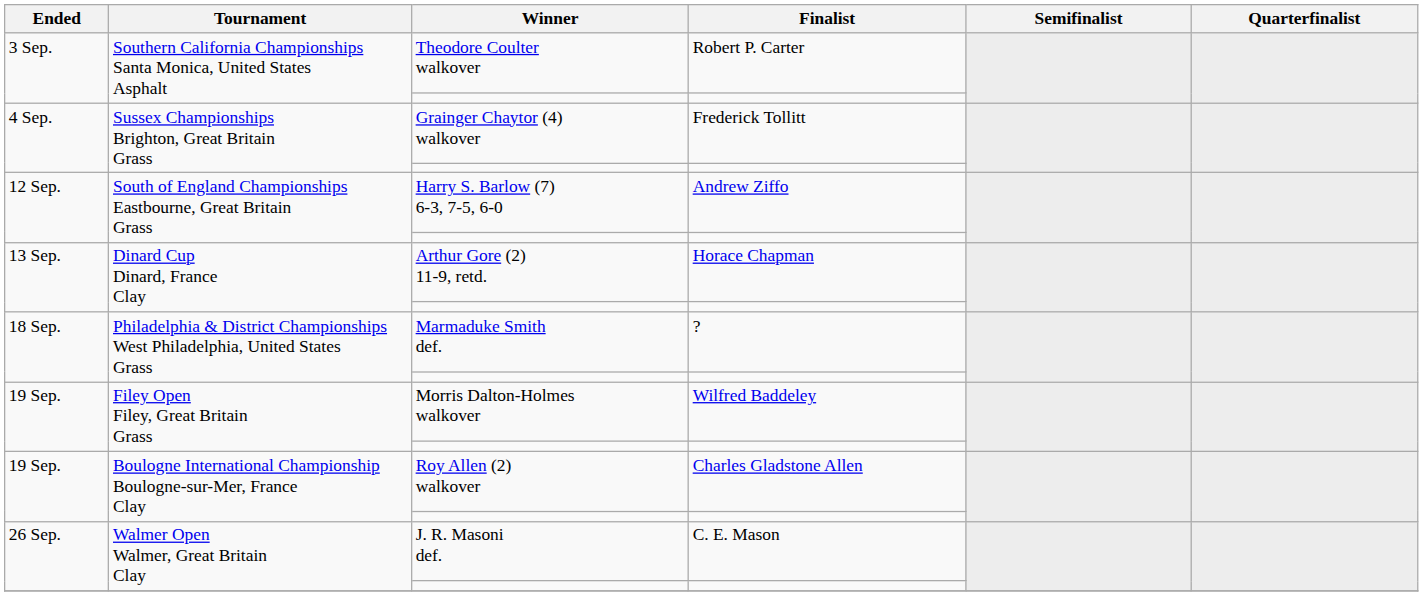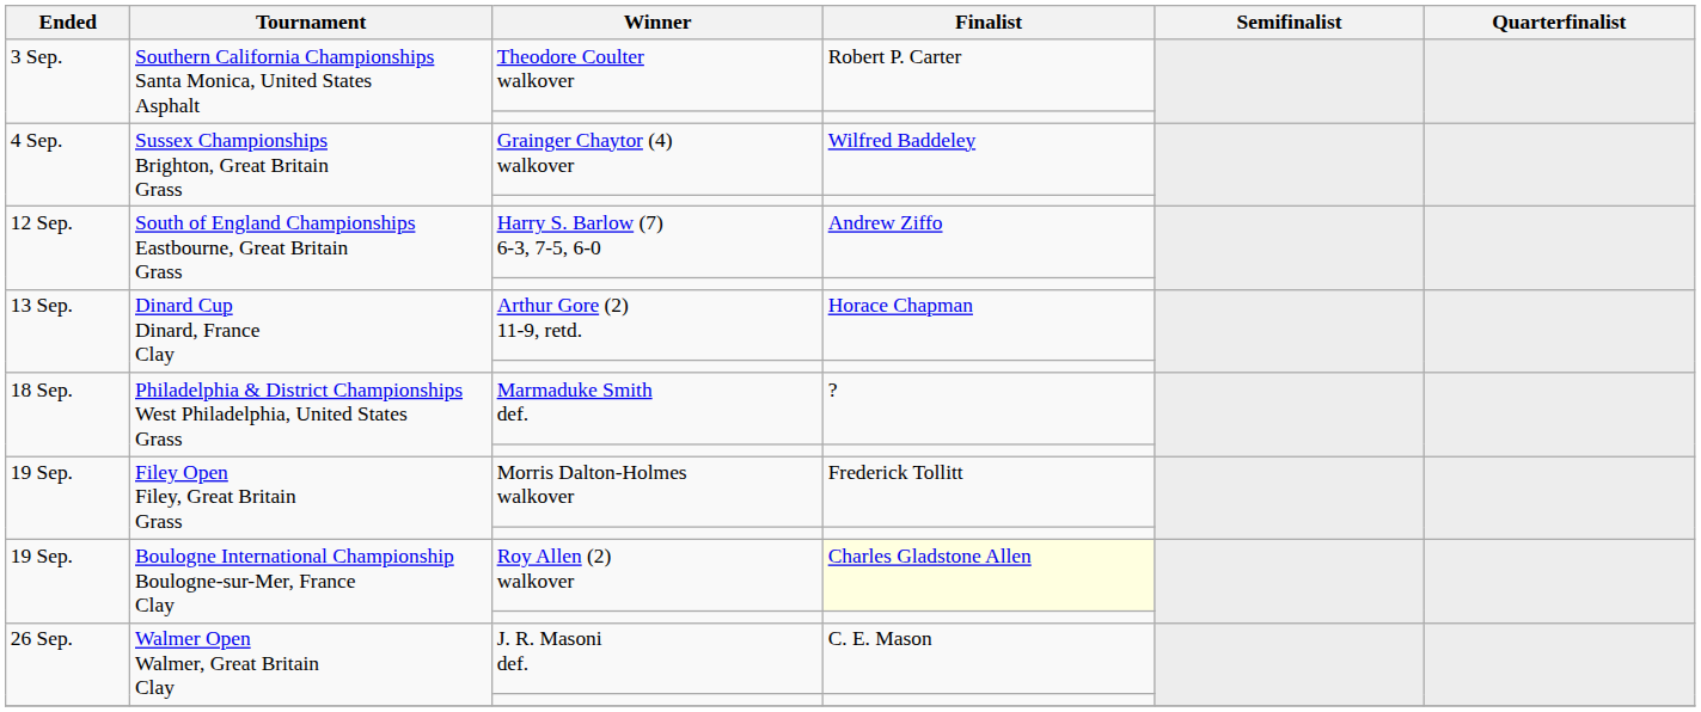 <table class="wikitable" style="font-size:85%;">
 <tr>
 <th width="75">Ended</th>
 <th width="230">Tournament</th>
 <th width="210">Winner</th>
 <th width="210">Finalist</th>
 <th width="170">Semifinalist</th>
 <th width="170">Quarterfinalist</th>
 </tr>
 <tr valign=top>
 <td rowspan=2>3 Sep.</td>
 <td rowspan=2><a href='#'>Southern California Championships</a><br>Santa Monica, United States<br>Asphalt</td>
 <td> <a href='#'>Theodore Coulter</a><br> walkover</td>
 <td> Robert P. Carter</td>
 <td style="background:#ededed;" rowspan=2></td>
 <td style="background:#ededed;" rowspan=2></td>
 </tr>
 <tr valign=top>
 <td></td>
 <td></td>
 </tr>
 <tr valign=top>
 <td rowspan=2>4 Sep.</td>
 <td rowspan=2><a href='#'>Sussex Championships</a> <br>Brighton, Great Britain<br>Grass</td>
 <td> <a href='#'>Grainger Chaytor</a> (4)<br>walkover</td>
-<td> Frederick Tollitt</td>
+<td> <a href='#'>Wilfred Baddeley</a></td>
 <td style="background:#ededed;" rowspan=2></td>
 <td style="background:#ededed;" rowspan=2></td>
 </tr>
 <tr valign=top>
 <td></td>
 <td></td>
 </tr>
 <tr valign=top>
 <td rowspan=2>12 Sep.</td>
 <td rowspan=2><a href='#'>South of England Championships</a> <br>Eastbourne, Great Britain<br>Grass</td>
 <td> <a href='#'>Harry S. Barlow</a> (7)<br>6-3, 7-5, 6-0</td>
 <td>  <a href='#'>Andrew Ziffo</a></td>
 <td style="background:#ededed;" rowspan=2></td>
 <td style="background:#ededed;" rowspan=2></td>
 </tr>
 <tr valign=top>
 <td></td>
 <td></td>
 </tr>
 <tr valign=top>
 <td rowspan=2>13 Sep.</td>
 <td rowspan=2><a href='#'>Dinard Cup</a> <br>Dinard, France<br>Clay</td>
 <td> <a href='#'>Arthur Gore</a> (2)<br>11-9, retd.</td>
 <td> <a href='#'>Horace Chapman</a></td>
 <td style="background:#ededed;" rowspan=2></td>
 <td style="background:#ededed;" rowspan=2></td>
 </tr>
 <tr valign=top>
 <td></td>
 <td></td>
 </tr>
 <tr valign=top>
 <td rowspan=2>18 Sep.</td>
 <td rowspan="2"><a href='#'>Philadelphia & District Championships</a><br>West Philadelphia, United States<br>Grass</td>
 <td>  <a href='#'>Marmaduke Smith</a><br>def.</td>
 <td> ?</td>
 <td style="background:#ededed;" rowspan=2></td>
 <td style="background:#ededed;" rowspan=2></td>
 </tr>
 <tr valign=top>
 <td></td>
 <td></td>
 </tr>
 <tr valign=top>
 <td rowspan=2>19 Sep.</td>
 <td rowspan=2><a href='#'>Filey Open</a><br>Filey, Great Britain<br>Grass</td>
 <td> Morris Dalton-Holmes<br>walkover</td>
-<td> <a href='#'>Wilfred Baddeley</a></td>
+<td> Frederick Tollitt</td>
 <td style="background:#ededed;" rowspan=2></td>
 <td style="background:#ededed;" rowspan=2></td>
 </tr>
 <tr valign=top>
 <td></td>
 <td></td>
 </tr>
 <tr valign=top>
 <td rowspan=2>19 Sep.</td>
 <td rowspan=2><a href='#'>Boulogne International Championship</a><br>Boulogne-sur-Mer, France<br>Clay</td>
 <td> <a href='#'>Roy Allen</a> (2)<br> walkover</td>
-<td> <a href='#'>Charles Gladstone Allen</a></td>
+<td style="background: lightyellow;"> <a href='#'>Charles Gladstone Allen</a></td>
 <td style="background:#ededed;" rowspan=2></td>
 <td style="background:#ededed;" rowspan=2></td>
 </tr>
 <tr valign=top>
 <td></td>
 <td></td>
 </tr>
 <tr valign=top>
 <td rowspan=2>26 Sep.</td>
 <td rowspan=2><a href='#'>Walmer Open</a> <br>Walmer, Great Britain<br>Clay</td>
 <td> J. R. Masoni<br>def.</td>
 <td> C. E. Mason</td>
 <td style="background:#ededed;" rowspan=2></td>
 <td style="background:#ededed;" rowspan=2></td>
 </tr>
 <tr valign=top>
 <td></td>
 <td></td>
 </tr>
 <tr valign=top>
 </tr>
 </table>
